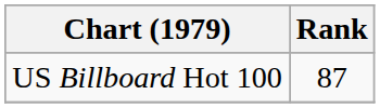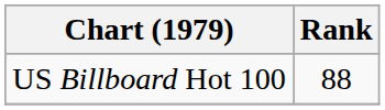 <table class="wikitable">
 <tr>
 <th>Chart (1979)</th>
 <th style="text-align:center;">Rank</th>
 </tr>
 <tr>
 <td>US <em>Billboard</em> Hot 100</td>
-<td style="text-align:center;">87</td>
+<td style="text-align:center;">88</td>
 </tr>
 <tr>
 </tr>
 </table>
